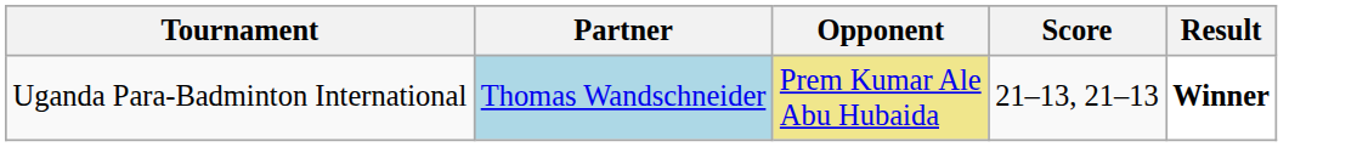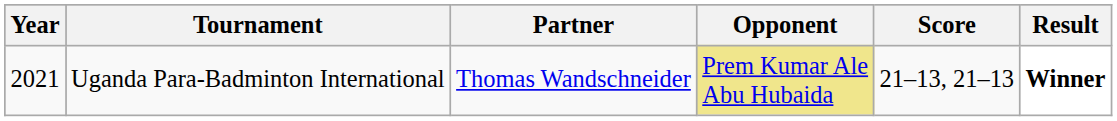 <table class="sortable wikitable" style="font-size: 90%;">
 <tr>
+<th>Year</th>
 <th>Tournament</th>
 <th>Partner</th>
 <th>Opponent</th>
 <th>Score</th>
 <th>Result</th>
 </tr>
 <tr>
+<td align="center">2021</td>
 <td align="left">Uganda Para-Badminton International</td>
-<td style="background: lightblue;"> <a href='#'>Thomas Wandschneider</a></td>
+<td> <a href='#'>Thomas Wandschneider</a></td>
 <td align="left" style="background: khaki;"> <a href='#'>Prem Kumar Ale</a><br> <a href='#'>Abu Hubaida</a></td>
 <td align="left">21–13, 21–13</td>
 <td style="text-align:left; background:white"> <strong>Winner</strong></td>
 </tr>
 </table>
